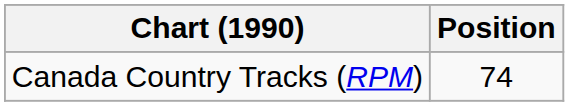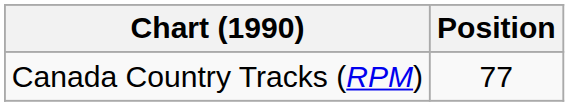 <table class="wikitable sortable">
 <tr>
 <th scope="col">Chart (1990)</th>
 <th scope="col">Position</th>
 </tr>
 <tr>
 <td>Canada Country Tracks (<em><a href='#'>RPM</a></em>)</td>
-<td align="center">74</td>
+<td align="center">77</td>
 </tr>
 </table>
